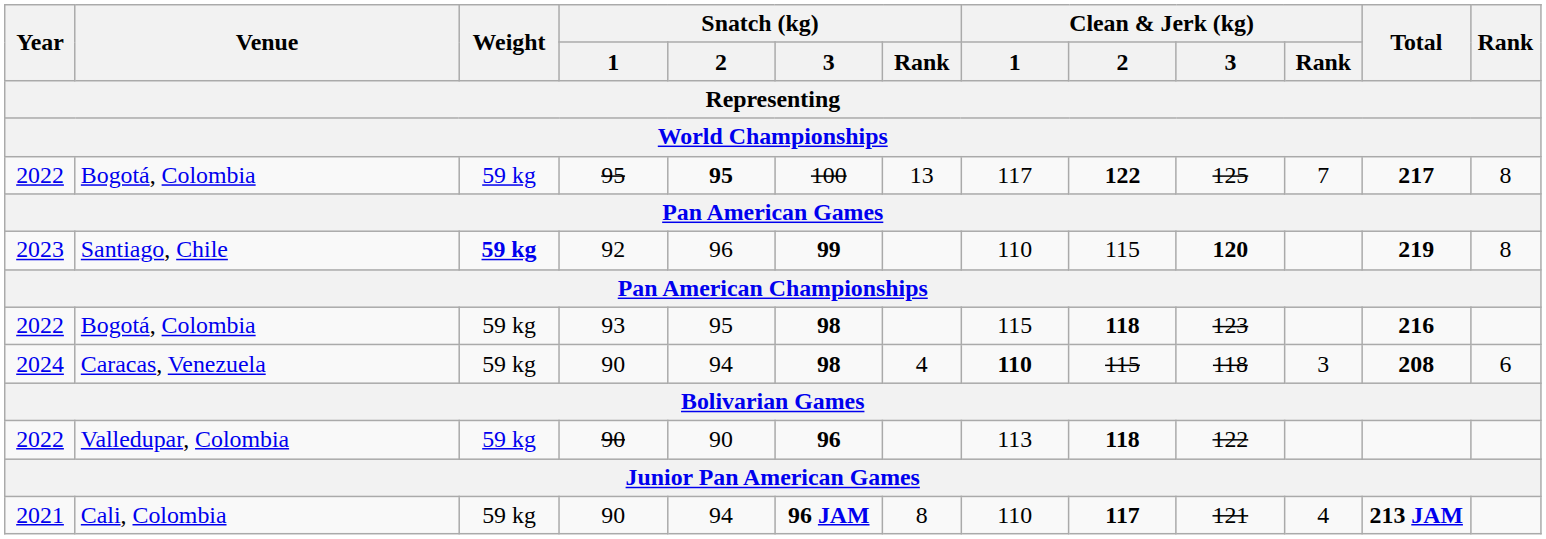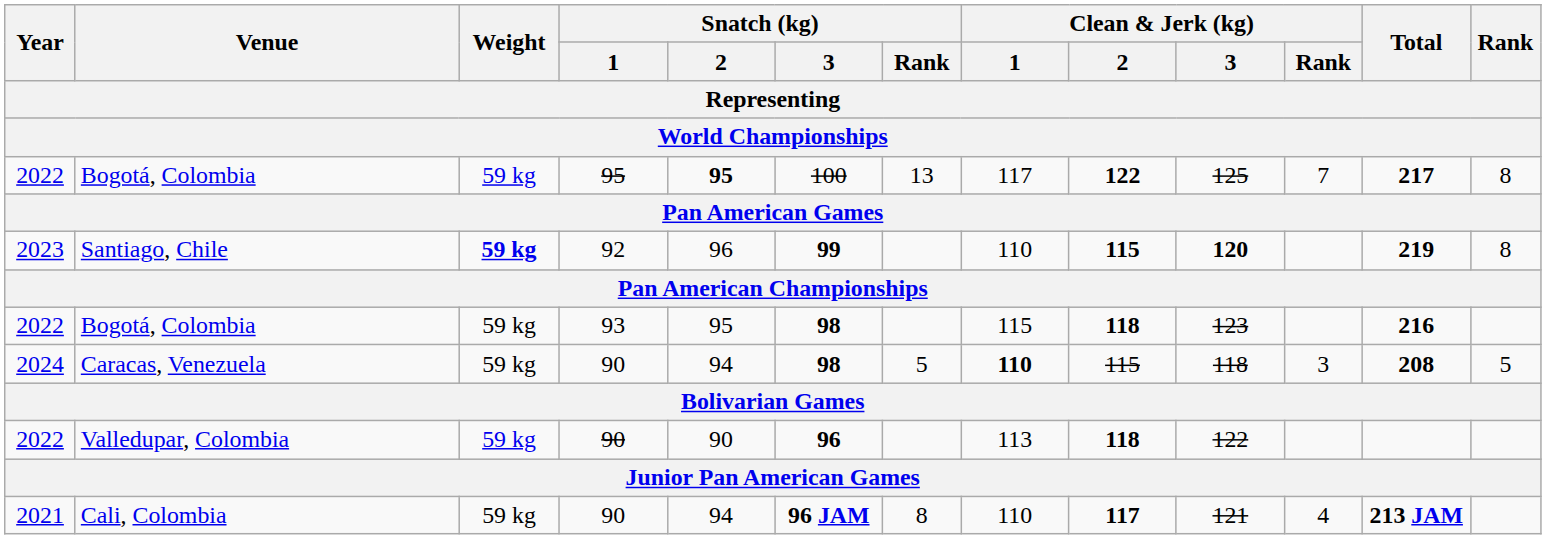 <table class = "wikitable" style="text-align:center;">
 <tr>
 <th rowspan=2 width=40>Year</th>
 <th rowspan=2 width=250>Venue</th>
 <th rowspan=2 width=60>Weight</th>
 <th colspan=4>Snatch (kg)</th>
 <th colspan=4>Clean & Jerk (kg)</th>
 <th rowspan=2 width=65>Total</th>
 <th rowspan=2 width=40>Rank</th>
 </tr>
 <tr>
 <th width=65>1</th>
 <th width=65>2</th>
 <th width=65>3</th>
 <th width=45>Rank</th>
 <th width=65>1</th>
 <th width=65>2</th>
 <th width=65>3</th>
 <th width=45>Rank</th>
 </tr>
 <tr>
 <th colspan=13>Representing </th>
 </tr>
 <tr>
 <th colspan=13><a href='#'>World Championships</a></th>
 </tr>
 <tr>
 <td><a href='#'>2022</a></td>
 <td align=left> <a href='#'>Bogotá</a>, <a href='#'>Colombia</a></td>
 <td><a href='#'>59 kg</a></td>
 <td><s>95</s></td>
 <td><strong>95</strong></td>
 <td><s>100</s></td>
 <td>13</td>
 <td>117</td>
 <td><strong>122</strong></td>
 <td><s>125</s></td>
 <td>7</td>
 <td><strong>217</strong></td>
 <td>8</td>
 </tr>
 <tr>
 <th colspan=13><a href='#'>Pan American Games</a></th>
 </tr>
 <tr>
 <td><a href='#'>2023</a></td>
 <td align=left> <a href='#'>Santiago</a>, <a href='#'>Chile</a></td>
 <td><strong><a href='#'>59 kg</a></strong></td>
 <td>92</td>
 <td>96</td>
 <td><strong>99</strong></td>
 <td></td>
 <td>110</td>
-<td>115</td>
+<td><strong>115</strong></td>
 <td><strong>120</strong></td>
 <td></td>
 <td><strong>219</strong></td>
 <td>8</td>
 </tr>
 <tr>
 <th colspan=13><a href='#'>Pan American Championships</a></th>
 </tr>
 <tr>
 <td><a href='#'>2022</a></td>
 <td align=left> <a href='#'>Bogotá</a>, <a href='#'>Colombia</a></td>
 <td>59 kg</td>
 <td>93</td>
 <td>95</td>
 <td><strong>98</strong></td>
 <td></td>
 <td>115</td>
 <td><strong>118</strong></td>
 <td><s>123</s></td>
 <td></td>
 <td><strong>216</strong></td>
 <td></td>
 </tr>
 <tr>
 <td><a href='#'>2024</a></td>
 <td align=left> <a href='#'>Caracas</a>, <a href='#'>Venezuela</a></td>
 <td>59 kg</td>
 <td>90</td>
 <td>94</td>
 <td><strong>98</strong></td>
-<td>4</td>
+<td>5</td>
 <td><strong>110</strong></td>
 <td><s>115</s></td>
 <td><s>118</s></td>
 <td>3</td>
 <td><strong>208</strong></td>
-<td>6</td>
+<td>5</td>
 </tr>
 <tr>
 <th colspan=13><a href='#'>Bolivarian Games</a></th>
 </tr>
 <tr>
 <td><a href='#'>2022</a></td>
 <td align=left> <a href='#'>Valledupar</a>, <a href='#'>Colombia</a></td>
 <td><a href='#'>59 kg</a></td>
 <td><s>90</s></td>
 <td>90</td>
 <td><strong>96</strong></td>
 <td></td>
 <td>113</td>
 <td><strong>118</strong></td>
 <td><s>122</s></td>
 <td></td>
 <td></td>
 <td></td>
 </tr>
 <tr>
 <th colspan=13><a href='#'>Junior Pan American Games</a></th>
 </tr>
 <tr>
 <td><a href='#'>2021</a></td>
 <td align=left> <a href='#'>Cali</a>, <a href='#'>Colombia</a></td>
 <td>59 kg</td>
 <td>90</td>
 <td>94</td>
 <td><strong>96 <a href='#'>JAM</a></strong></td>
 <td>8</td>
 <td>110</td>
 <td><strong>117</strong></td>
 <td><s>121</s></td>
 <td>4</td>
 <td><strong>213 <a href='#'>JAM</a> </strong></td>
 <td></td>
 </tr>
 </table>
